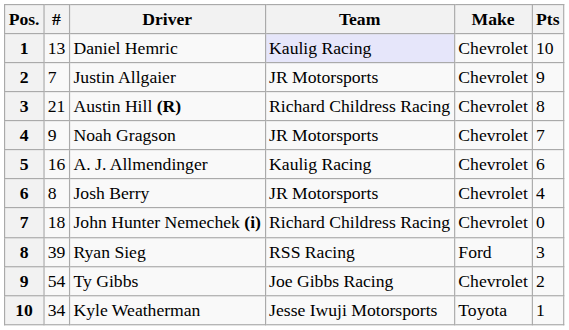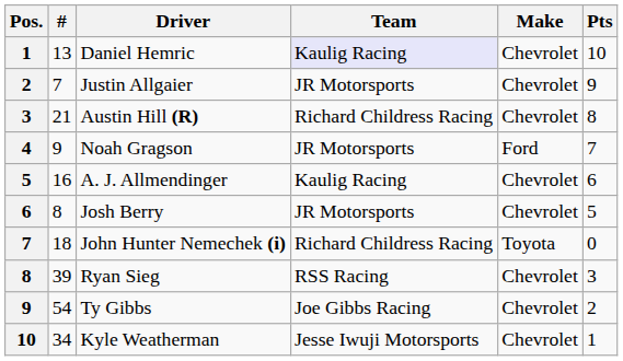 <table class="wikitable" style="font-size:95%">
 <tr>
 <th>Pos.</th>
 <th>#</th>
 <th>Driver</th>
 <th>Team</th>
 <th>Make</th>
 <th>Pts</th>
 </tr>
 <tr>
 <th>1</th>
 <td>13</td>
 <td>Daniel Hemric</td>
 <td style="background: lavender;">Kaulig Racing</td>
 <td>Chevrolet</td>
 <td>10</td>
 </tr>
 <tr>
 <th>2</th>
 <td>7</td>
 <td>Justin Allgaier</td>
 <td>JR Motorsports</td>
 <td>Chevrolet</td>
 <td>9</td>
 </tr>
 <tr>
 <th>3</th>
 <td>21</td>
 <td>Austin Hill <strong>(R)</strong></td>
 <td>Richard Childress Racing</td>
 <td>Chevrolet</td>
 <td>8</td>
 </tr>
 <tr>
 <th>4</th>
 <td>9</td>
 <td>Noah Gragson</td>
 <td>JR Motorsports</td>
-<td>Chevrolet</td>
+<td>Ford</td>
 <td>7</td>
 </tr>
 <tr>
 <th>5</th>
 <td>16</td>
 <td>A. J. Allmendinger</td>
 <td>Kaulig Racing</td>
 <td>Chevrolet</td>
 <td>6</td>
 </tr>
 <tr>
 <th>6</th>
 <td>8</td>
 <td>Josh Berry</td>
 <td>JR Motorsports</td>
 <td>Chevrolet</td>
-<td>4</td>
+<td>5</td>
 </tr>
 <tr>
 <th>7</th>
 <td>18</td>
 <td>John Hunter Nemechek <strong>(i)</strong></td>
 <td>Richard Childress Racing</td>
-<td>Chevrolet</td>
+<td>Toyota</td>
 <td>0</td>
 </tr>
 <tr>
 <th>8</th>
 <td>39</td>
 <td>Ryan Sieg</td>
 <td>RSS Racing</td>
-<td>Ford</td>
+<td>Chevrolet</td>
 <td>3</td>
 </tr>
 <tr>
 <th>9</th>
 <td>54</td>
 <td>Ty Gibbs</td>
 <td>Joe Gibbs Racing</td>
 <td>Chevrolet</td>
 <td>2</td>
 </tr>
 <tr>
 <th>10</th>
 <td>34</td>
 <td>Kyle Weatherman</td>
 <td>Jesse Iwuji Motorsports</td>
-<td>Toyota</td>
+<td>Chevrolet</td>
 <td>1</td>
 </tr>
 </table>
